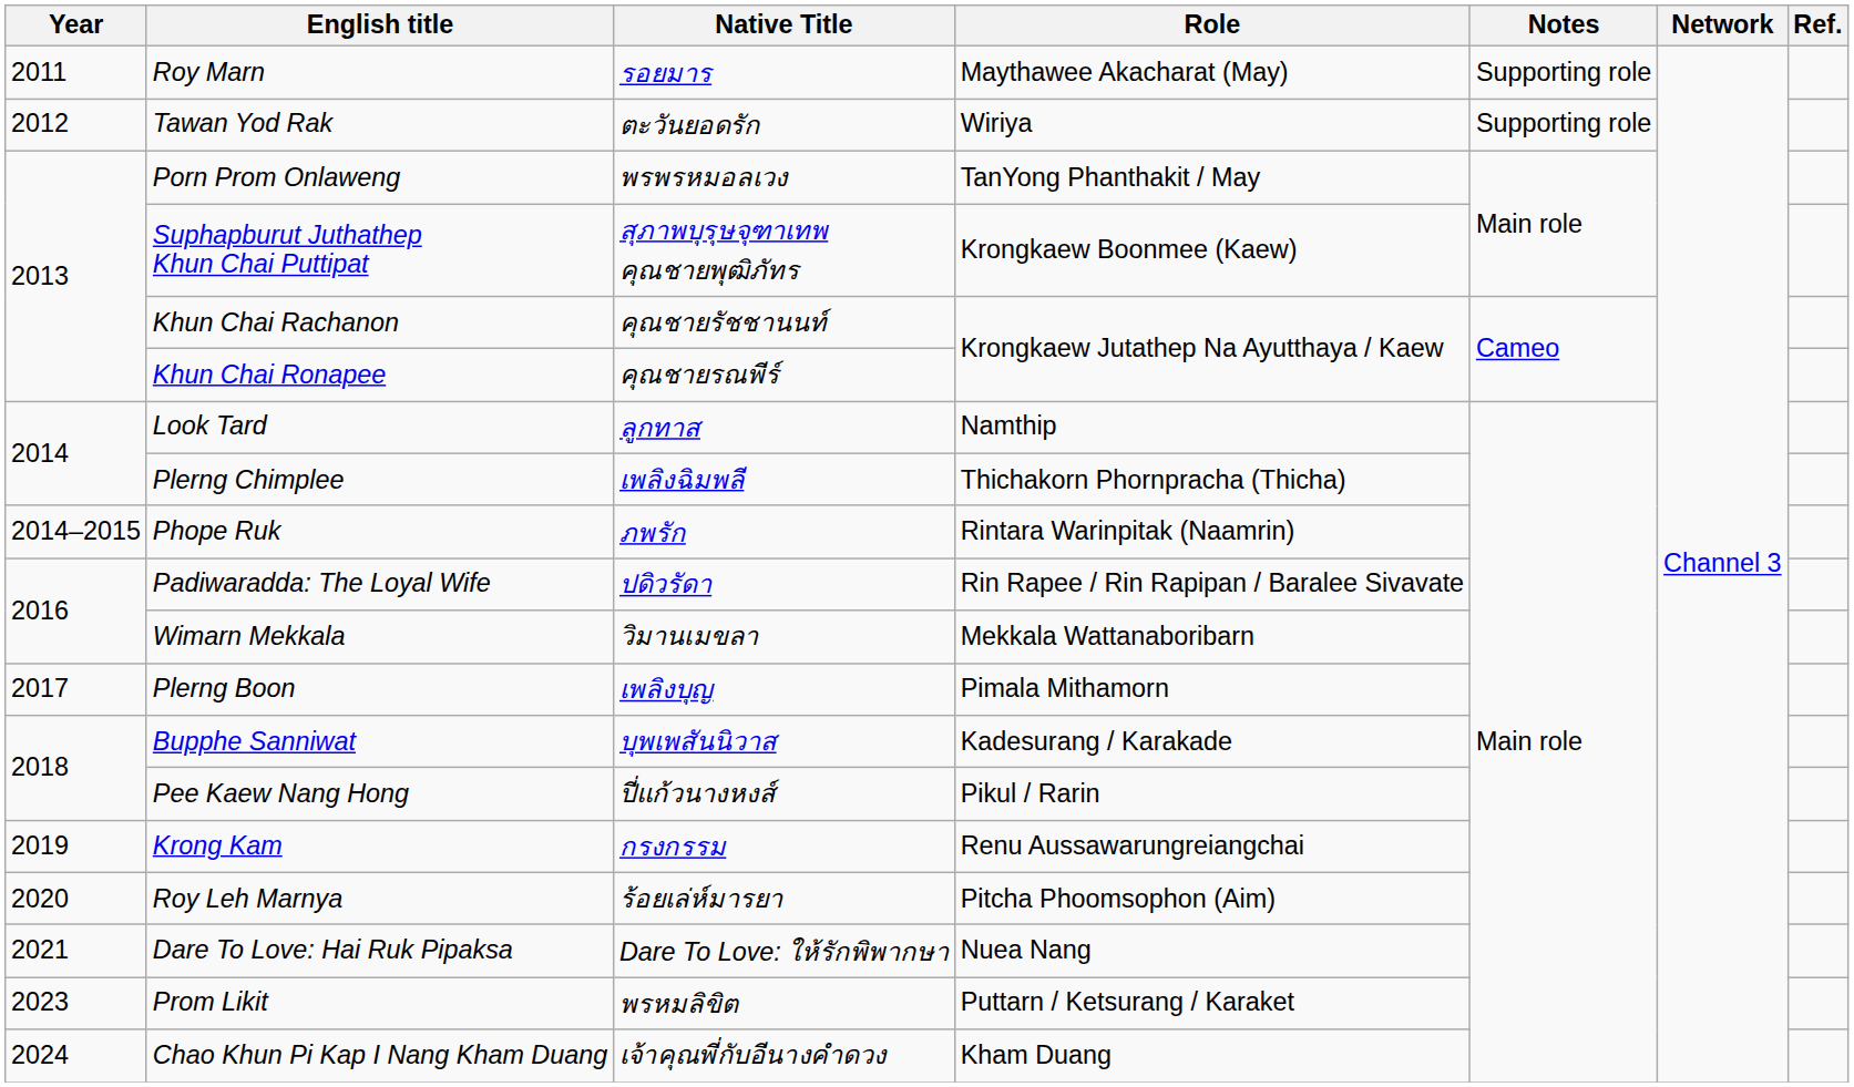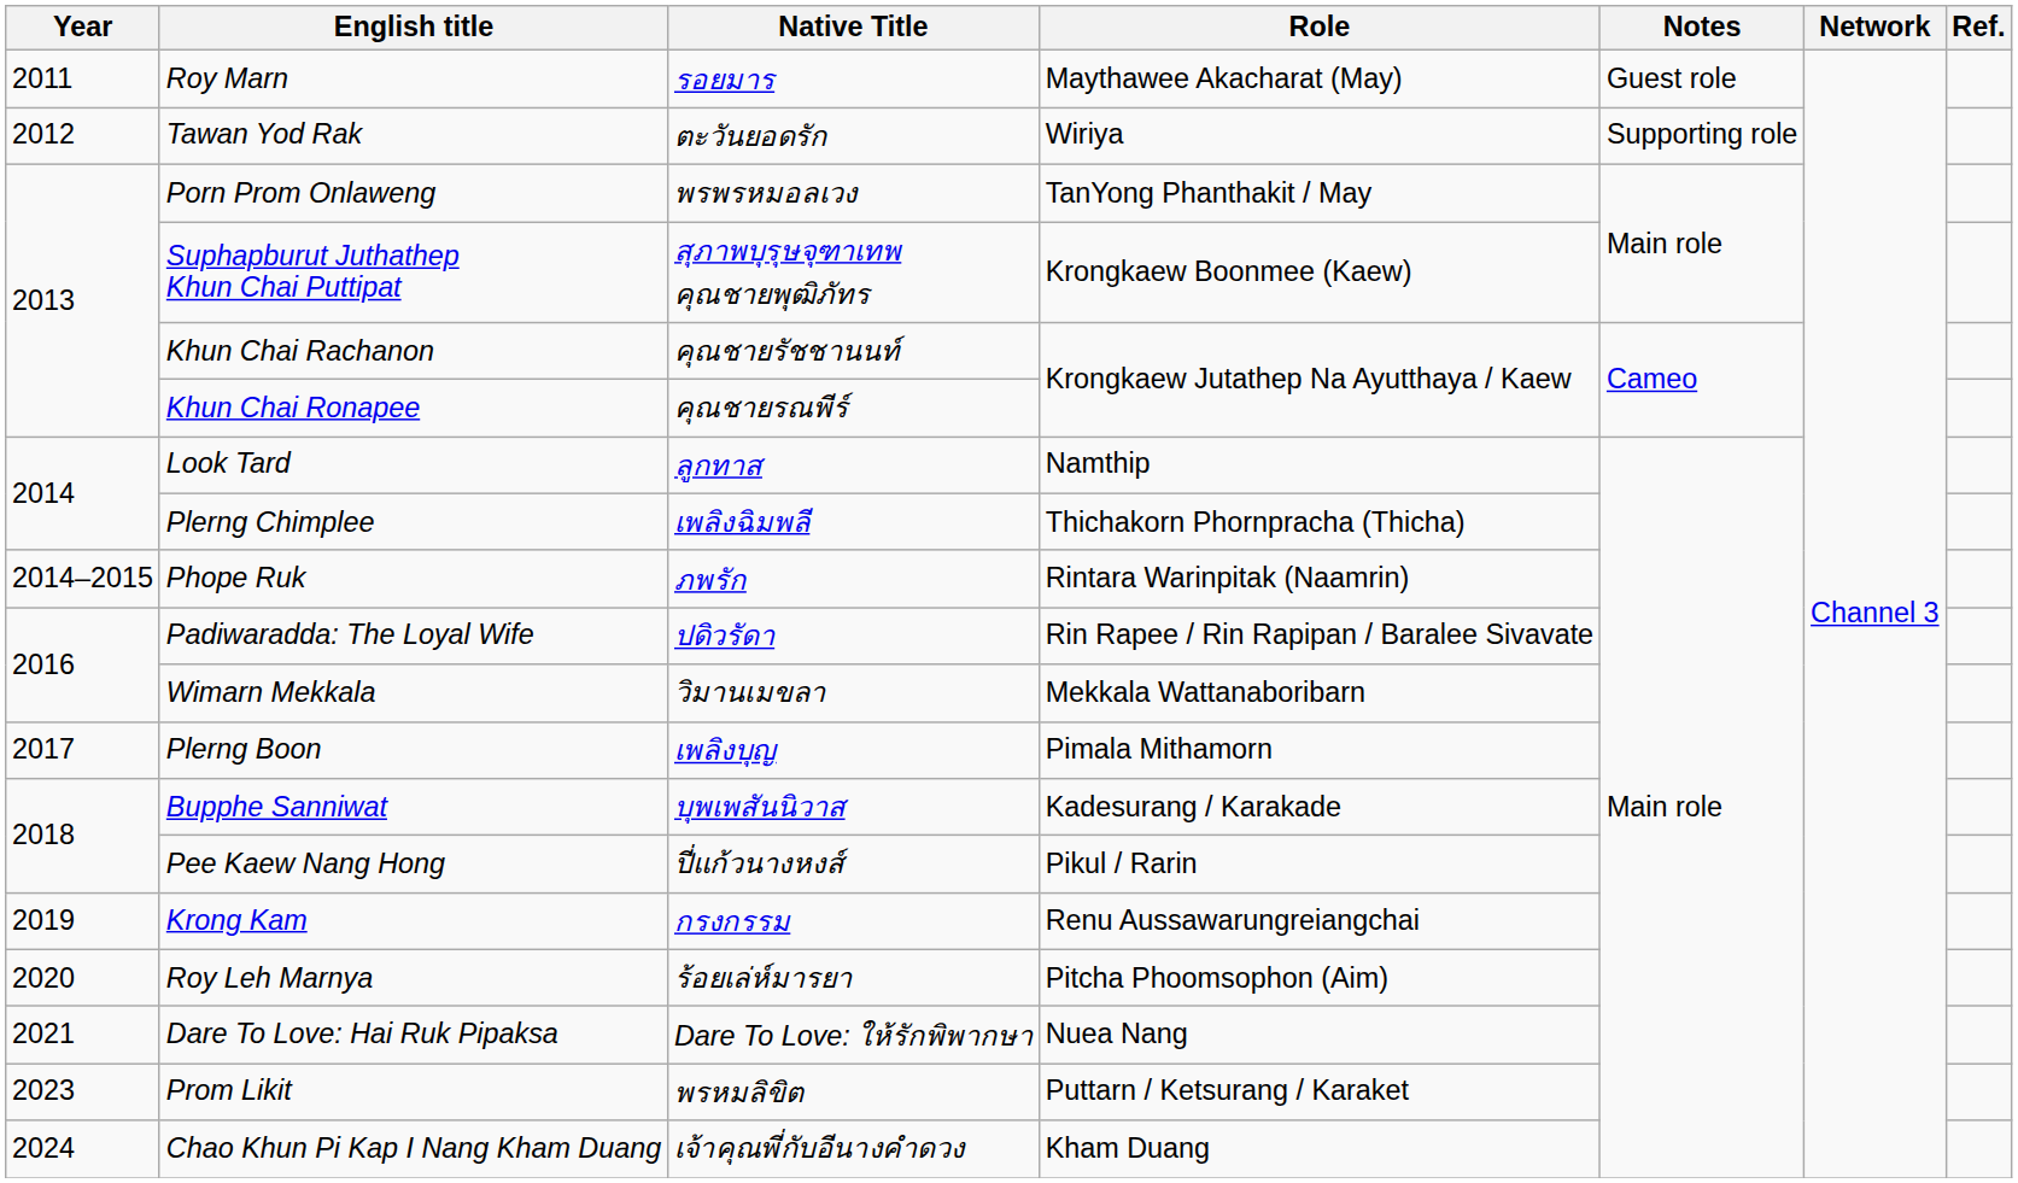 <table class="wikitable">
 <tr>
 <th>Year</th>
 <th>English title</th>
 <th>Native Title</th>
 <th>Role</th>
 <th>Notes</th>
 <th>Network</th>
 <th>Ref.</th>
 </tr>
 <tr>
 <td>2011</td>
 <td><em>Roy Marn</em></td>
 <td><em><a href='#'>รอยมาร</a></em></td>
 <td>Maythawee Akacharat (May)</td>
-<td>Supporting role</td>
+<td>Guest role</td>
 <td rowspan="19"><a href='#'>Channel 3</a></td>
 <td></td>
 </tr>
 <tr>
 <td>2012</td>
 <td><em>Tawan Yod Rak</em></td>
 <td><em>ตะวันยอดรัก</em></td>
 <td>Wiriya</td>
 <td>Supporting role</td>
 <td></td>
 </tr>
 <tr>
 <td rowspan="4">2013</td>
 <td><em>Porn Prom Onlaweng</em></td>
 <td><em>พรพรหมอลเวง</em></td>
 <td>TanYong Phanthakit / May</td>
 <td rowspan="2">Main role</td>
 <td></td>
 </tr>
 <tr>
 <td><em><a href='#'>Suphapburut Juthathep</a></em><br><em><a href='#'>Khun Chai Puttipat</a></em></td>
 <td><em><a href='#'>สุภาพบุรุษจุฑาเทพ</a></em><br><em>คุณชายพุฒิภัทร</em></td>
 <td>Krongkaew Boonmee (Kaew)</td>
 <td></td>
 </tr>
 <tr>
 <td><em>Khun Chai Rachanon</em></td>
 <td><em>คุณชายรัชชานนท์</em></td>
 <td rowspan="2">Krongkaew Jutathep Na Ayutthaya / Kaew</td>
 <td rowspan="2"><a href='#'>Cameo</a></td>
 <td></td>
 </tr>
 <tr>
 <td><em><a href='#'>Khun Chai Ronapee</a></em></td>
 <td><em>คุณชายรณพีร์</em></td>
 <td></td>
 </tr>
 <tr>
 <td rowspan="2">2014</td>
 <td><em>Look Tard</em></td>
 <td><em><a href='#'>ลูกทาส</a></em></td>
 <td>Namthip</td>
 <td rowspan="13">Main role</td>
 <td></td>
 </tr>
 <tr>
 <td><em>Plerng Chimplee</em></td>
 <td><em><a href='#'>เพลิงฉิมพลี</a></em></td>
 <td>Thichakorn Phornpracha (Thicha)</td>
 <td></td>
 </tr>
 <tr>
 <td>2014–2015</td>
 <td><em>Phope Ruk</em></td>
 <td><em><a href='#'>ภพรัก</a></em></td>
 <td>Rintara Warinpitak (Naamrin)</td>
 <td></td>
 </tr>
 <tr>
 <td rowspan="2">2016</td>
 <td><em>Padiwaradda: The Loyal Wife</em></td>
 <td><em><a href='#'>ปดิวรัดา</a></em></td>
 <td>Rin Rapee / Rin Rapipan / Baralee Sivavate</td>
 <td></td>
 </tr>
 <tr>
 <td><em>Wimarn Mekkala</em></td>
 <td><em>วิมานเมขลา</em></td>
 <td>Mekkala Wattanaboribarn</td>
 <td></td>
 </tr>
 <tr>
 <td>2017</td>
 <td><em>Plerng Boon</em></td>
 <td><em><a href='#'>เพลิงบุญ</a></em></td>
 <td>Pimala Mithamorn</td>
 <td></td>
 </tr>
 <tr>
 <td rowspan="2">2018</td>
 <td><em><a href='#'>Bupphe Sanniwat</a></em></td>
 <td><em><a href='#'>บุพเพสันนิวาส</a></em></td>
 <td>Kadesurang / Karakade</td>
 <td></td>
 </tr>
 <tr>
 <td><em>Pee Kaew Nang Hong</em></td>
 <td><em>ปี่แก้วนางหงส์</em></td>
 <td>Pikul / Rarin</td>
 <td></td>
 </tr>
 <tr>
 <td>2019</td>
 <td><em><a href='#'>Krong Kam</a></em></td>
 <td><em><a href='#'>กรงกรรม</a></em></td>
 <td>Renu Aussawarungreiangchai</td>
 <td></td>
 </tr>
 <tr>
 <td>2020</td>
 <td><em>Roy Leh Marnya</em></td>
 <td><em>ร้อยเล่ห์มารยา</em></td>
 <td>Pitcha Phoomsophon (Aim)</td>
 <td></td>
 </tr>
 <tr>
 <td>2021</td>
 <td><em>Dare To Love: Hai Ruk Pipaksa</em></td>
 <td><em>Dare To Love: ให้รักพิพากษา</em></td>
 <td>Nuea Nang</td>
 <td></td>
 </tr>
 <tr>
 <td>2023</td>
 <td><em>Prom Likit</em></td>
 <td><em>พรหมลิขิต</em></td>
 <td>Puttarn / Ketsurang / Karaket</td>
 <td></td>
 </tr>
 <tr>
 <td>2024</td>
 <td><em>Chao Khun Pi Kap I Nang Kham Duang</em></td>
 <td><em>เจ้าคุณพี่กับอีนางคำดวง</em></td>
 <td>Kham Duang</td>
 <td></td>
 </tr>
 </table>
